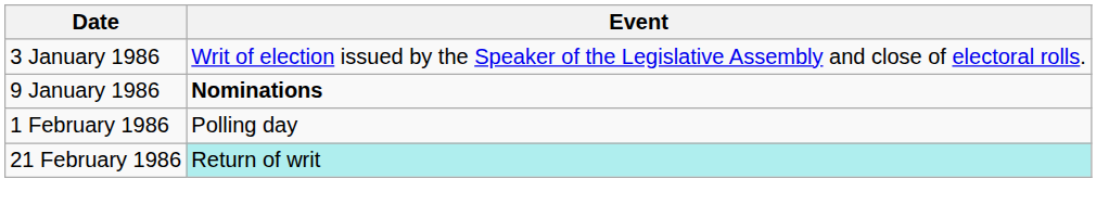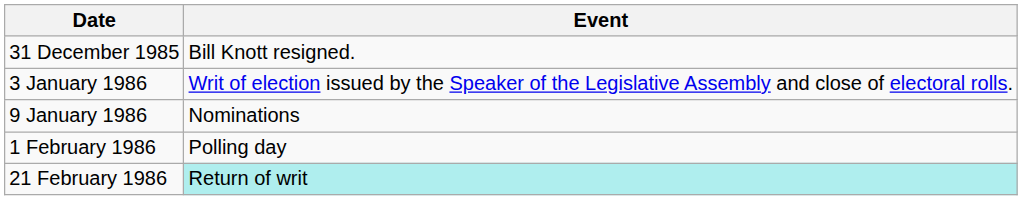 <table class="wikitable">
 <tr>
 <th>Date</th>
 <th>Event</th>
+</tr>
+<tr>
+<td>31 December 1985</td>
+<td>Bill Knott resigned.</td>
 </tr>
 <tr>
 <td>3 January 1986</td>
 <td><a href='#'>Writ of election</a> issued by the <a href='#'>Speaker of the Legislative Assembly</a> and close of <a href='#'>electoral rolls</a>.</td>
 </tr>
 <tr>
 <td>9 January 1986</td>
-<td><strong>Nominations</strong></td>
+<td>Nominations</td>
 </tr>
 <tr>
 <td>1 February 1986</td>
 <td>Polling day</td>
 </tr>
 <tr>
 <td>21 February 1986</td>
 <td style="background: paleturquoise;">Return of writ</td>
 </tr>
 </table>
